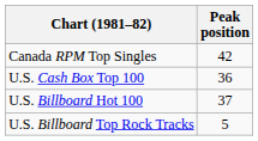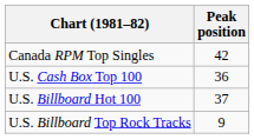 <table class="wikitable sortable">
 <tr>
 <th>Chart (1981–82)</th>
 <th>Peak<br>position</th>
 </tr>
 <tr>
 <td>Canada <em>RPM</em> Top Singles</td>
 <td style="text-align:center;">42</td>
 </tr>
 <tr>
 <td>U.S. <a href='#'><em>Cash Box</em> Top 100</a></td>
 <td style="text-align:center;">36</td>
 </tr>
 <tr>
 <td>U.S. <a href='#'><em>Billboard</em> Hot 100</a></td>
 <td style="text-align:center;">37</td>
 </tr>
 <tr>
 <td>U.S. <em>Billboard</em> <a href='#'>Top Rock Tracks</a></td>
-<td style="text-align:center;">5</td>
+<td style="text-align:center;">9</td>
 </tr>
 </table>
